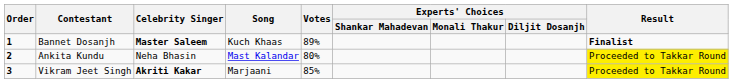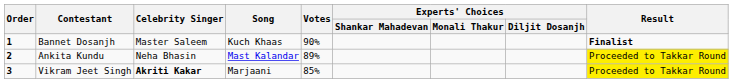 <table class="wikitable sortable mw-collapsible">
 <tr>
 <th rowspan="2">Order</th>
 <th rowspan="2">Contestant</th>
 <th rowspan="2">Celebrity Singer</th>
 <th rowspan="2">Song</th>
 <th rowspan="2">Votes</th>
 <th colspan="3">Experts' Choices</th>
 <th rowspan="2">Result</th>
 </tr>
 <tr>
 <th>Shankar Mahadevan</th>
 <th>Monali Thakur</th>
 <th>Diljit Dosanjh</th>
 </tr>
 <tr>
 <td><strong>1</strong></td>
 <td>Bannet Dosanjh</td>
-<td><strong>Master Saleem</strong></td>
+<td>Master Saleem</td>
 <td>Kuch Khaas</td>
-<td>89%</td>
+<td>90%</td>
 <td></td>
 <td></td>
 <td></td>
 <td><strong>Finalist</strong></td>
 </tr>
 <tr>
 <td><strong>2</strong></td>
 <td>Ankita Kundu</td>
 <td>Neha Bhasin</td>
 <td><a href='#'>Mast Kalandar</a></td>
-<td>80%</td>
+<td>89%</td>
 <td></td>
 <td></td>
 <td></td>
 <td bgcolor="#FDEE00">Proceeded to Takkar Round</td>
 </tr>
 <tr>
 <td><strong>3</strong></td>
 <td>Vikram Jeet Singh</td>
 <td><strong>Akriti Kakar</strong></td>
 <td>Marjaani</td>
 <td>85%</td>
 <td></td>
 <td></td>
 <td></td>
 <td bgcolor="#FDEE00">Proceeded to Takkar Round</td>
 </tr>
 </table>
